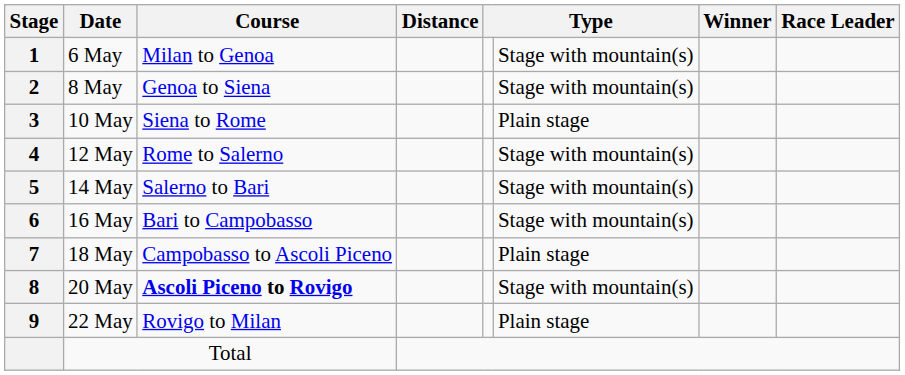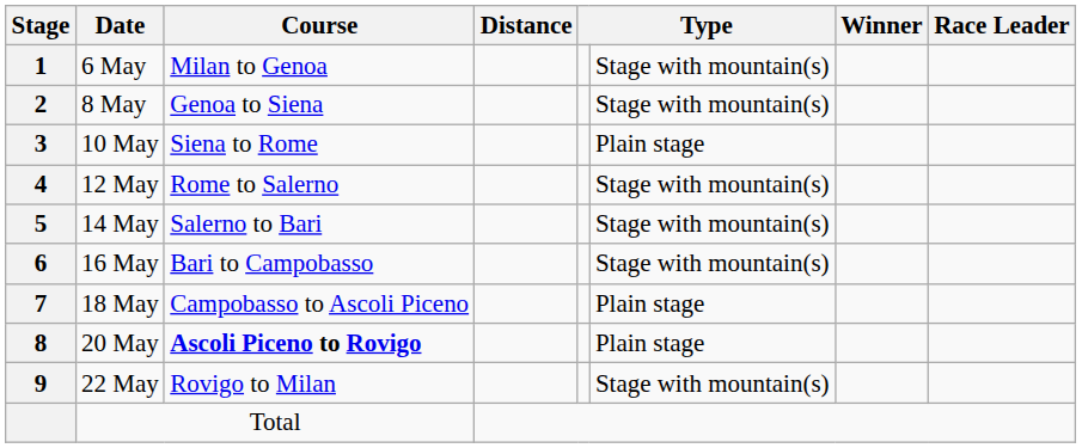 <table class="wikitable">
 <tr style="background:#efefef;">
 <th>Stage</th>
 <th>Date</th>
 <th>Course</th>
 <th>Distance</th>
 <th colspan="2">Type</th>
 <th>Winner</th>
 <th>Race Leader</th>
 </tr>
 <tr>
 <th style="text-align:center">1</th>
 <td>6 May</td>
 <td><a href='#'>Milan</a> to <a href='#'>Genoa</a></td>
 <td style="text-align:center"></td>
 <td style="text-align:center;"></td>
 <td>Stage with mountain(s)</td>
 <td></td>
 <td></td>
 </tr>
 <tr>
 <th style="text-align:center">2</th>
 <td>8 May</td>
 <td><a href='#'>Genoa</a> to <a href='#'>Siena</a></td>
 <td style="text-align:center"></td>
 <td style="text-align:center;"></td>
 <td>Stage with mountain(s)</td>
 <td></td>
 <td></td>
 </tr>
 <tr>
 <th style="text-align:center">3</th>
 <td>10 May</td>
 <td><a href='#'>Siena</a> to <a href='#'>Rome</a></td>
 <td style="text-align:center"></td>
 <td style="text-align:center;"></td>
 <td>Plain stage</td>
 <td></td>
 <td></td>
 </tr>
 <tr>
 <th style="text-align:center">4</th>
 <td>12 May</td>
 <td><a href='#'>Rome</a> to <a href='#'>Salerno</a></td>
 <td style="text-align:center"></td>
 <td style="text-align:center;"></td>
 <td>Stage with mountain(s)</td>
 <td></td>
 <td></td>
 </tr>
 <tr>
 <th style="text-align:center">5</th>
 <td>14 May</td>
 <td><a href='#'>Salerno</a> to <a href='#'>Bari</a></td>
 <td style="text-align:center"></td>
 <td style="text-align:center;"></td>
 <td>Stage with mountain(s)</td>
 <td></td>
 <td></td>
 </tr>
 <tr>
 <th style="text-align:center">6</th>
 <td>16 May</td>
 <td><a href='#'>Bari</a> to <a href='#'>Campobasso</a></td>
 <td style="text-align:center"></td>
 <td style="text-align:center;"></td>
 <td>Stage with mountain(s)</td>
 <td></td>
 <td></td>
 </tr>
 <tr>
 <th style="text-align:center">7</th>
 <td>18 May</td>
 <td><a href='#'>Campobasso</a> to <a href='#'>Ascoli Piceno</a></td>
 <td style="text-align:center"></td>
 <td style="text-align:center;"></td>
 <td>Plain stage</td>
 <td></td>
 <td></td>
 </tr>
 <tr>
 <th style="text-align:center">8</th>
 <td>20 May</td>
 <td><strong><a href='#'>Ascoli Piceno</a> to <a href='#'>Rovigo</a></strong></td>
 <td style="text-align:center"></td>
 <td style="text-align:center;"></td>
-<td>Stage with mountain(s)</td>
+<td>Plain stage</td>
 <td></td>
 <td></td>
 </tr>
 <tr>
 <th style="text-align:center">9</th>
 <td>22 May</td>
 <td><a href='#'>Rovigo</a> to <a href='#'>Milan</a></td>
 <td style="text-align:center"></td>
 <td style="text-align:center;"></td>
-<td>Plain stage</td>
+<td>Stage with mountain(s)</td>
 <td></td>
 <td></td>
 </tr>
 <tr>
 <th></th>
 <td colspan="2" style="text-align:center;">Total</td>
 <td colspan="5" style="text-align:center;"></td>
 </tr>
 </table>
